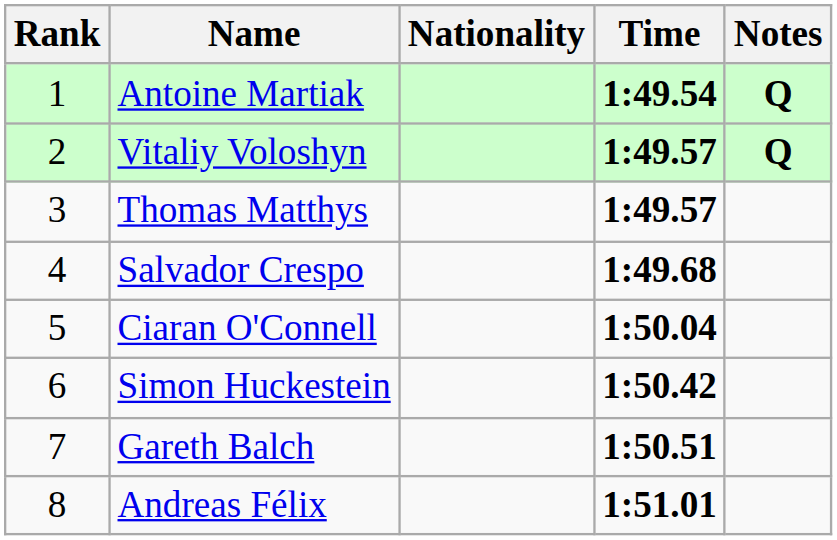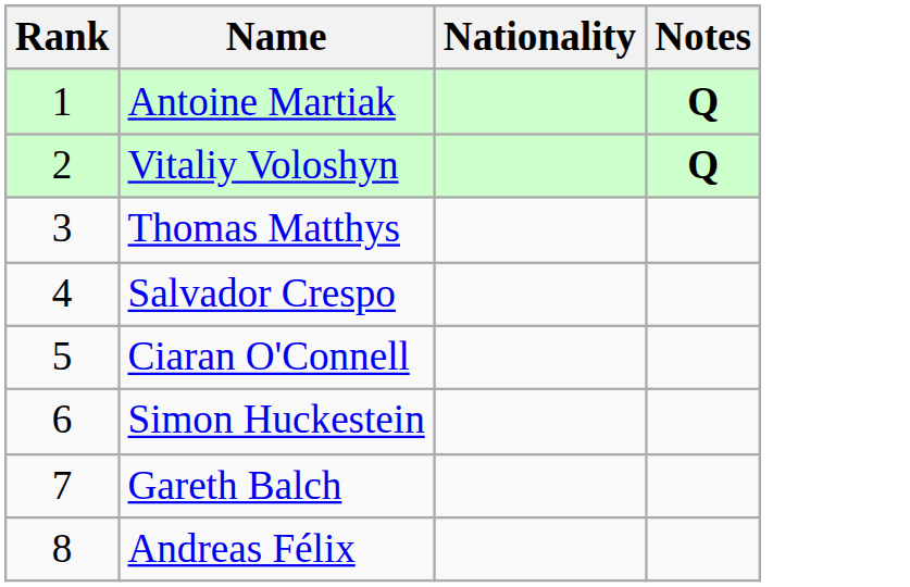 <table class="wikitable sortable" style="text-align:center">
 <tr>
 <th>Rank</th>
 <th>Name</th>
 <th>Nationality</th>
-<th>Time</th>
 <th>Notes</th>
 </tr>
 <tr bgcolor=ccffcc>
 <td>1</td>
 <td align=left><a href='#'>Antoine Martiak</a></td>
 <td align=left></td>
-<td><strong>1:49.54</strong></td>
 <td><strong>Q</strong></td>
 </tr>
 <tr bgcolor=ccffcc>
 <td>2</td>
 <td align=left><a href='#'>Vitaliy Voloshyn</a></td>
 <td align=left></td>
-<td><strong>1:49.57</strong></td>
 <td><strong>Q</strong></td>
 </tr>
 <tr>
 <td>3</td>
 <td align=left><a href='#'>Thomas Matthys</a></td>
 <td align=left></td>
-<td><strong>1:49.57</strong></td>
 <td></td>
 </tr>
 <tr>
 <td>4</td>
 <td align=left><a href='#'>Salvador Crespo</a></td>
 <td align=left></td>
-<td><strong>1:49.68</strong></td>
 <td></td>
 </tr>
 <tr>
 <td>5</td>
 <td align=left><a href='#'>Ciaran O'Connell</a></td>
 <td align=left></td>
-<td><strong>1:50.04</strong></td>
 <td></td>
 </tr>
 <tr>
 <td>6</td>
 <td align=left><a href='#'>Simon Huckestein</a></td>
 <td align=left></td>
-<td><strong>1:50.42</strong></td>
 <td></td>
 </tr>
 <tr>
 <td>7</td>
 <td align=left><a href='#'>Gareth Balch</a></td>
 <td align=left></td>
-<td><strong>1:50.51</strong></td>
 <td></td>
 </tr>
 <tr>
 <td>8</td>
 <td align=left><a href='#'>Andreas Félix</a></td>
 <td align=left></td>
-<td><strong>1:51.01</strong></td>
 <td></td>
 </tr>
 </table>
